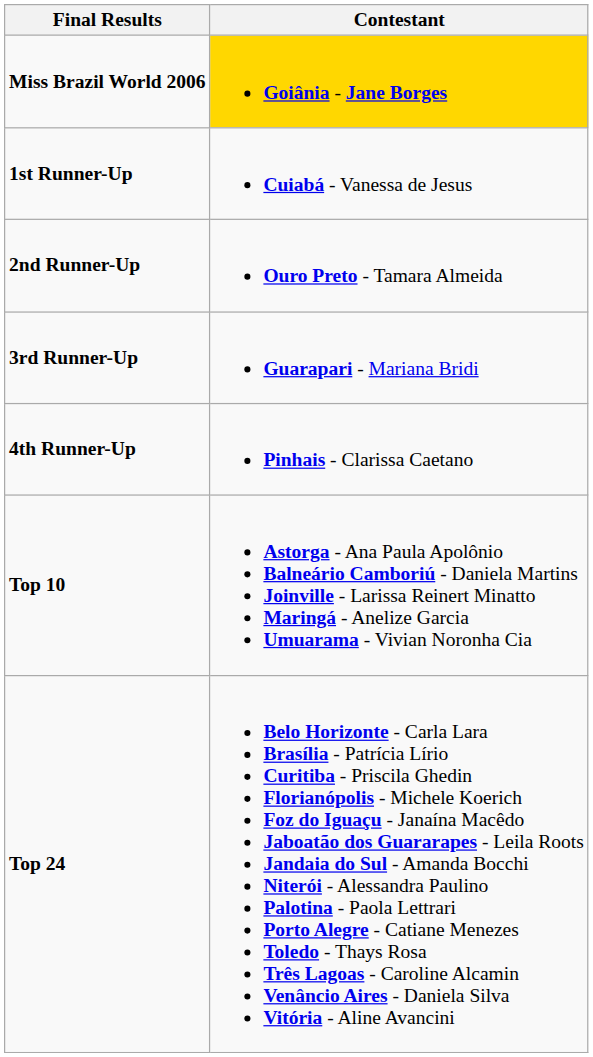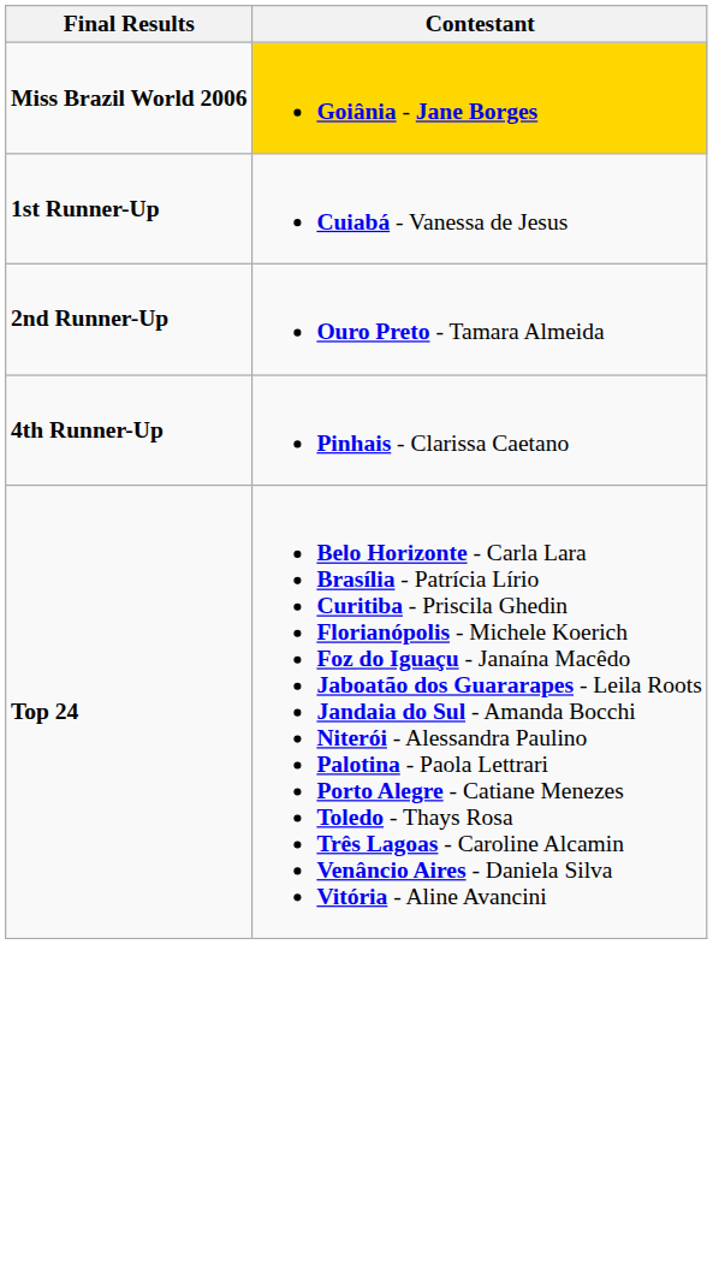 <table class="wikitable">
 <tr>
 <th>Final Results</th>
 <th>Contestant</th>
 </tr>
 <tr>
 <td><strong>Miss Brazil World 2006</strong></td>
 <td style="background: gold;"><br><ul><li><strong> <a href='#'>Goiânia</a></strong> - <strong><a href='#'>Jane Borges</a></strong></li></ul></td>
 </tr>
 <tr>
 <td><strong>1st Runner-Up</strong></td>
 <td><br><ul><li><strong> <a href='#'>Cuiabá</a></strong> - Vanessa de Jesus</li></ul></td>
 </tr>
 <tr>
 <td><strong>2nd Runner-Up</strong></td>
 <td><br><ul><li><strong> <a href='#'>Ouro Preto</a></strong> - Tamara Almeida</li></ul></td>
 </tr>
 <tr>
-<td><strong>3rd Runner-Up</strong></td>
-<td><br><ul><li><strong> <a href='#'>Guarapari</a></strong> - <a href='#'>Mariana Bridi</a></li></ul></td>
-</tr>
-<tr>
 <td><strong>4th Runner-Up</strong></td>
 <td><br><ul><li><strong> <a href='#'>Pinhais</a></strong> - Clarissa Caetano</li></ul></td>
-</tr>
-<tr>
-<td><strong>Top 10</strong></td>
-<td><br><ul><li><strong> <a href='#'>Astorga</a></strong> - Ana Paula Apolônio</li><li><strong> <a href='#'>Balneário Camboriú</a></strong> - Daniela Martins</li><li><strong> <a href='#'>Joinville</a></strong> - Larissa Reinert Minatto</li><li><strong> <a href='#'>Maringá</a></strong> - Anelize Garcia</li><li><strong> <a href='#'>Umuarama</a></strong> - Vivian Noronha Cia</li></ul></td>
 </tr>
 <tr>
 <td><strong>Top 24</strong></td>
 <td><br><ul><li><strong> <a href='#'>Belo Horizonte</a></strong> - Carla Lara</li><li><strong> <a href='#'>Brasília</a></strong> - Patrícia Lírio</li><li><strong> <a href='#'>Curitiba</a></strong> - Priscila Ghedin</li><li><strong> <a href='#'>Florianópolis</a></strong> - Michele Koerich</li><li><strong> <a href='#'>Foz do Iguaçu</a></strong> - Janaína Macêdo</li><li><strong> <a href='#'>Jaboatão dos Guararapes</a></strong> - Leila Roots</li><li><strong> <a href='#'>Jandaia do Sul</a></strong> - Amanda Bocchi</li><li><strong> <a href='#'>Niterói</a></strong> - Alessandra Paulino</li><li><strong> <a href='#'>Palotina</a></strong> - Paola Lettrari</li><li><strong> <a href='#'>Porto Alegre</a></strong> - Catiane Menezes</li><li><strong> <a href='#'>Toledo</a></strong> - Thays Rosa</li><li><strong> <a href='#'>Três Lagoas</a></strong> - Caroline Alcamin</li><li><strong> <a href='#'>Venâncio Aires</a></strong> - Daniela Silva</li><li><strong> <a href='#'>Vitória</a></strong> - Aline Avancini</li></ul></td>
 </tr>
 </table>
